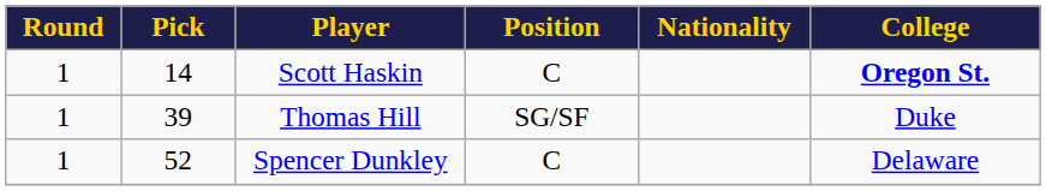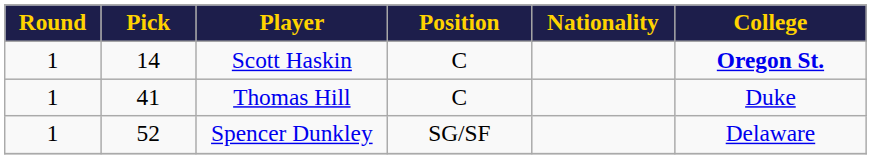 <table class="wikitable sortable sortable">
 <tr>
 <th style="background:#1D1E4B; color:#FFD300" width="10%">Round</th>
 <th style="background:#1D1E4B; color:#FFD300" width="10%">Pick</th>
 <th style="background:#1D1E4B; color:#FFD300" width="20%">Player</th>
 <th style="background:#1D1E4B; color:#FFD300" width="15%">Position</th>
 <th style="background:#1D1E4B; color:#FFD300" width="15%">Nationality</th>
 <th style="background:#1D1E4B; color:#FFD300" width="20%">College</th>
 </tr>
 <tr align="center" bgcolor="">
 <td>1</td>
 <td>14</td>
 <td><a href='#'>Scott Haskin</a></td>
 <td>C</td>
 <td></td>
 <td><strong><a href='#'>Oregon St.</a></strong></td>
 </tr>
 <tr align="center" bgcolor="">
 <td>1</td>
-<td>39</td>
+<td>41</td>
 <td><a href='#'>Thomas Hill</a></td>
-<td>SG/SF</td>
+<td>C</td>
 <td></td>
 <td><a href='#'>Duke</a></td>
 </tr>
 <tr align="center" bgcolor="">
 <td>1</td>
 <td>52</td>
 <td><a href='#'>Spencer Dunkley</a></td>
-<td>C</td>
+<td>SG/SF</td>
 <td></td>
 <td><a href='#'>Delaware</a></td>
 </tr>
 <tr align="center" bgcolor="">
 </tr>
 </table>
